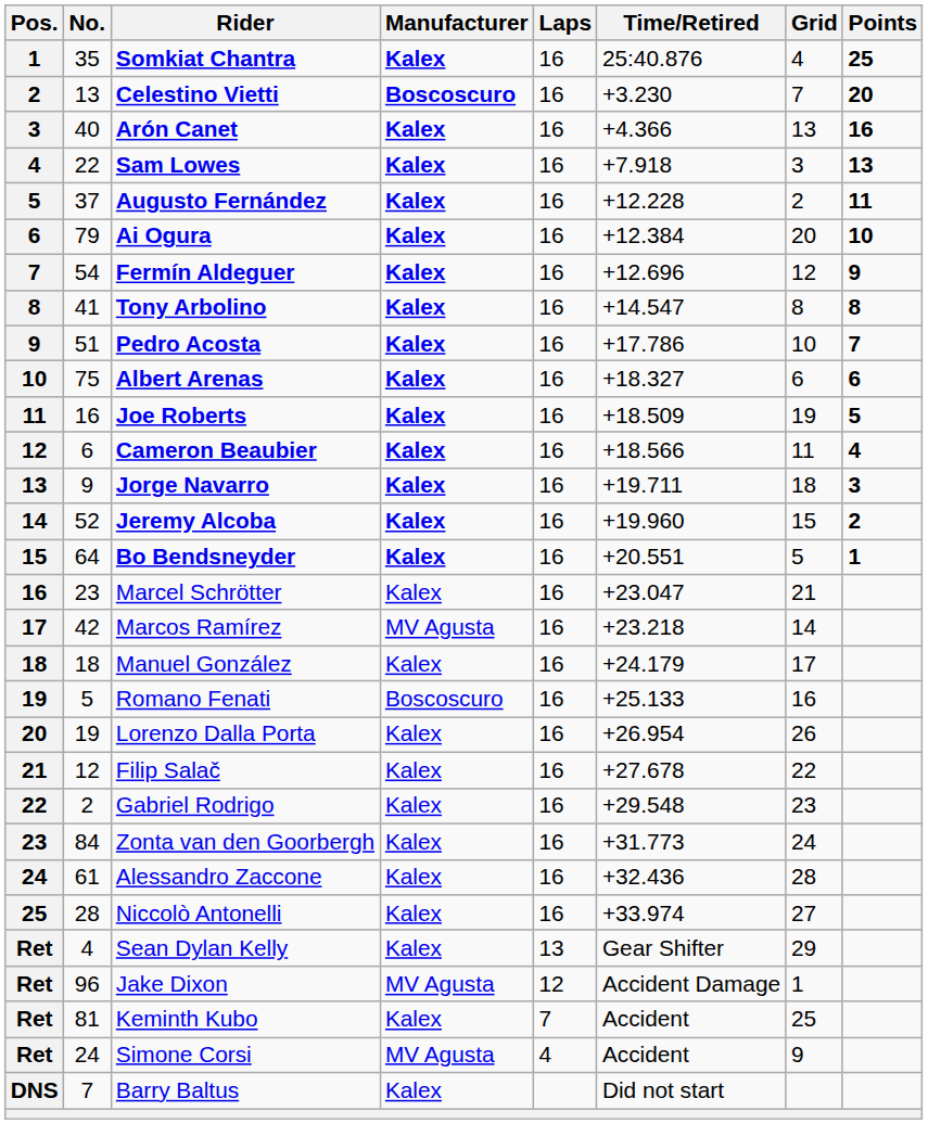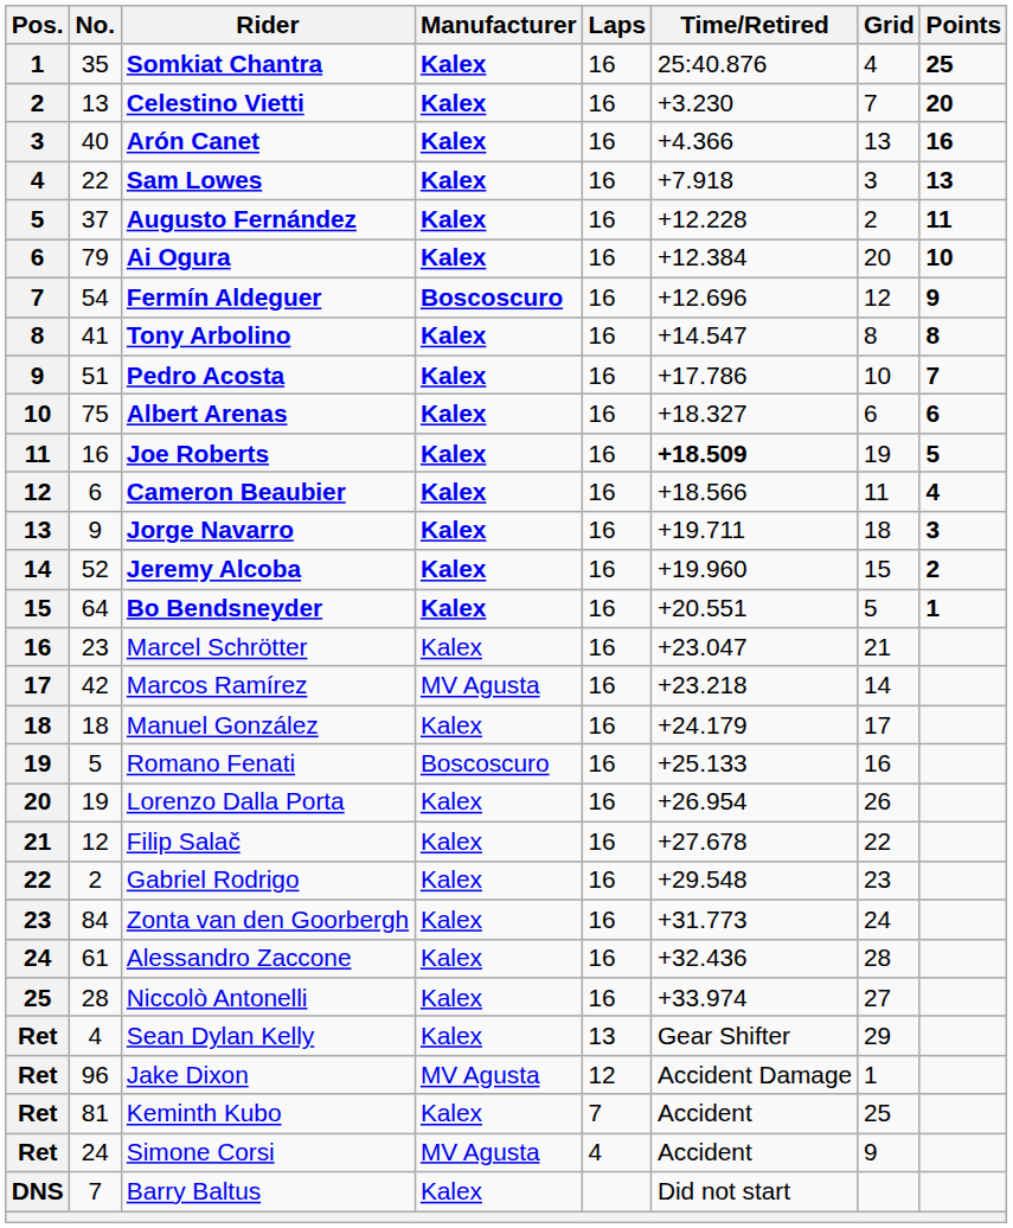 <table class="wikitable" style="font-size: 85%;">
 <tr>
 <th>Pos.</th>
 <th>No.</th>
 <th>Rider</th>
 <th>Manufacturer</th>
 <th>Laps</th>
 <th>Time/Retired</th>
 <th>Grid</th>
 <th>Points</th>
 </tr>
 <tr>
 <th scope="row">1</th>
 <td align="center">35</td>
 <td> <strong><a href='#'>Somkiat Chantra</a></strong></td>
 <td><strong><a href='#'>Kalex</a></strong></td>
 <td>16</td>
 <td>25:40.876</td>
 <td>4</td>
 <td><strong>25</strong></td>
 </tr>
 <tr>
 <th scope="row">2</th>
 <td align="center">13</td>
 <td> <strong><a href='#'>Celestino Vietti</a></strong></td>
-<td><strong><a href='#'>Boscoscuro</a></strong></td>
+<td><strong><a href='#'>Kalex</a></strong></td>
 <td>16</td>
 <td>+3.230</td>
 <td>7</td>
 <td><strong>20</strong></td>
 </tr>
 <tr>
 <th scope="row">3</th>
 <td align="center">40</td>
 <td> <strong><a href='#'>Arón Canet</a></strong></td>
 <td><strong><a href='#'>Kalex</a></strong></td>
 <td>16</td>
 <td>+4.366</td>
 <td>13</td>
 <td><strong>16</strong></td>
 </tr>
 <tr>
 <th scope="row">4</th>
 <td align="center">22</td>
 <td> <strong><a href='#'>Sam Lowes</a></strong></td>
 <td><strong><a href='#'>Kalex</a></strong></td>
 <td>16</td>
 <td>+7.918</td>
 <td>3</td>
 <td><strong>13</strong></td>
 </tr>
 <tr>
 <th scope="row">5</th>
 <td align="center">37</td>
 <td> <strong><a href='#'>Augusto Fernández</a></strong></td>
 <td><strong><a href='#'>Kalex</a></strong></td>
 <td>16</td>
 <td>+12.228</td>
 <td>2</td>
 <td><strong>11</strong></td>
 </tr>
 <tr>
 <th scope="row">6</th>
 <td align="center">79</td>
 <td> <strong><a href='#'>Ai Ogura</a></strong></td>
 <td><strong><a href='#'>Kalex</a></strong></td>
 <td>16</td>
 <td>+12.384</td>
 <td>20</td>
 <td><strong>10</strong></td>
 </tr>
 <tr>
 <th scope="row">7</th>
 <td align="center">54</td>
 <td> <strong><a href='#'>Fermín Aldeguer</a></strong></td>
-<td><strong><a href='#'>Kalex</a></strong></td>
+<td><strong><a href='#'>Boscoscuro</a></strong></td>
 <td>16</td>
 <td>+12.696</td>
 <td>12</td>
 <td><strong>9</strong></td>
 </tr>
 <tr>
 <th scope="row">8</th>
 <td align="center">41</td>
 <td> <strong><a href='#'>Tony Arbolino</a></strong></td>
 <td><strong><a href='#'>Kalex</a></strong></td>
 <td>16</td>
 <td>+14.547</td>
 <td>8</td>
 <td><strong>8</strong></td>
 </tr>
 <tr>
 <th scope="row">9</th>
 <td align="center">51</td>
 <td> <strong><a href='#'>Pedro Acosta</a></strong></td>
 <td><strong><a href='#'>Kalex</a></strong></td>
 <td>16</td>
 <td>+17.786</td>
 <td>10</td>
 <td><strong>7</strong></td>
 </tr>
 <tr>
 <th scope="row">10</th>
 <td align="center">75</td>
 <td> <strong><a href='#'>Albert Arenas</a></strong></td>
 <td><strong><a href='#'>Kalex</a></strong></td>
 <td>16</td>
 <td>+18.327</td>
 <td>6</td>
 <td><strong>6</strong></td>
 </tr>
 <tr>
 <th scope="row">11</th>
 <td align="center">16</td>
 <td> <strong><a href='#'>Joe Roberts</a></strong></td>
 <td><strong><a href='#'>Kalex</a></strong></td>
 <td>16</td>
-<td>+18.509</td>
+<td><strong>+18.509</strong></td>
 <td>19</td>
 <td><strong>5</strong></td>
 </tr>
 <tr>
 <th scope="row">12</th>
 <td align="center">6</td>
 <td> <strong><a href='#'>Cameron Beaubier</a></strong></td>
 <td><strong><a href='#'>Kalex</a></strong></td>
 <td>16</td>
 <td>+18.566</td>
 <td>11</td>
 <td><strong>4</strong></td>
 </tr>
 <tr>
 <th scope="row">13</th>
 <td align="center">9</td>
 <td> <strong><a href='#'>Jorge Navarro</a></strong></td>
 <td><strong><a href='#'>Kalex</a></strong></td>
 <td>16</td>
 <td>+19.711</td>
 <td>18</td>
 <td><strong>3</strong></td>
 </tr>
 <tr>
 <th scope="row">14</th>
 <td align="center">52</td>
 <td> <strong><a href='#'>Jeremy Alcoba</a></strong></td>
 <td><strong><a href='#'>Kalex</a></strong></td>
 <td>16</td>
 <td>+19.960</td>
 <td>15</td>
 <td><strong>2</strong></td>
 </tr>
 <tr>
 <th scope="row">15</th>
 <td align="center">64</td>
 <td> <strong><a href='#'>Bo Bendsneyder</a></strong></td>
 <td><strong><a href='#'>Kalex</a></strong></td>
 <td>16</td>
 <td>+20.551</td>
 <td>5</td>
 <td><strong>1</strong></td>
 </tr>
 <tr>
 <th scope="row">16</th>
 <td align="center">23</td>
 <td> <a href='#'>Marcel Schrötter</a></td>
 <td><a href='#'>Kalex</a></td>
 <td>16</td>
 <td>+23.047</td>
 <td>21</td>
 <td></td>
 </tr>
 <tr>
 <th scope="row">17</th>
 <td align="center">42</td>
 <td> <a href='#'>Marcos Ramírez</a></td>
 <td><a href='#'>MV Agusta</a></td>
 <td>16</td>
 <td>+23.218</td>
 <td>14</td>
 <td></td>
 </tr>
 <tr>
 <th scope="row">18</th>
 <td align="center">18</td>
 <td> <a href='#'>Manuel González</a></td>
 <td><a href='#'>Kalex</a></td>
 <td>16</td>
 <td>+24.179</td>
 <td>17</td>
 <td></td>
 </tr>
 <tr>
 <th scope="row">19</th>
 <td align="center">5</td>
 <td> <a href='#'>Romano Fenati</a></td>
 <td><a href='#'>Boscoscuro</a></td>
 <td>16</td>
 <td>+25.133</td>
 <td>16</td>
 <td></td>
 </tr>
 <tr>
 <th scope="row">20</th>
 <td align="center">19</td>
 <td> <a href='#'>Lorenzo Dalla Porta</a></td>
 <td><a href='#'>Kalex</a></td>
 <td>16</td>
 <td>+26.954</td>
 <td>26</td>
 <td></td>
 </tr>
 <tr>
 <th scope="row">21</th>
 <td align="center">12</td>
 <td> <a href='#'>Filip Salač</a></td>
 <td><a href='#'>Kalex</a></td>
 <td>16</td>
 <td>+27.678</td>
 <td>22</td>
 <td></td>
 </tr>
 <tr>
 <th scope="row">22</th>
 <td align="center">2</td>
 <td> <a href='#'>Gabriel Rodrigo</a></td>
 <td><a href='#'>Kalex</a></td>
 <td>16</td>
 <td>+29.548</td>
 <td>23</td>
 <td></td>
 </tr>
 <tr>
 <th scope="row">23</th>
 <td align="center">84</td>
 <td> <a href='#'>Zonta van den Goorbergh</a></td>
 <td><a href='#'>Kalex</a></td>
 <td>16</td>
 <td>+31.773</td>
 <td>24</td>
 <td></td>
 </tr>
 <tr>
 <th scope="row">24</th>
 <td align="center">61</td>
 <td> <a href='#'>Alessandro Zaccone</a></td>
 <td><a href='#'>Kalex</a></td>
 <td>16</td>
 <td>+32.436</td>
 <td>28</td>
 <td></td>
 </tr>
 <tr>
 <th scope="row">25</th>
 <td align="center">28</td>
 <td> <a href='#'>Niccolò Antonelli</a></td>
 <td><a href='#'>Kalex</a></td>
 <td>16</td>
 <td>+33.974</td>
 <td>27</td>
 <td></td>
 </tr>
 <tr>
 <th scope="row">Ret</th>
 <td align="center">4</td>
 <td> <a href='#'>Sean Dylan Kelly</a></td>
 <td><a href='#'>Kalex</a></td>
 <td>13</td>
 <td>Gear Shifter</td>
 <td>29</td>
 <td></td>
 </tr>
 <tr>
 <th scope="row">Ret</th>
 <td align="center">96</td>
 <td> <a href='#'>Jake Dixon</a></td>
 <td><a href='#'>MV Agusta</a></td>
 <td>12</td>
 <td>Accident Damage</td>
 <td>1</td>
 <td></td>
 </tr>
 <tr>
 <th scope="row">Ret</th>
 <td align="center">81</td>
 <td> <a href='#'>Keminth Kubo</a></td>
 <td><a href='#'>Kalex</a></td>
 <td>7</td>
 <td>Accident</td>
 <td>25</td>
 <td></td>
 </tr>
 <tr>
 <th scope="row">Ret</th>
 <td align="center">24</td>
 <td> <a href='#'>Simone Corsi</a></td>
 <td><a href='#'>MV Agusta</a></td>
 <td>4</td>
 <td>Accident</td>
 <td>9</td>
 <td></td>
 </tr>
 <tr>
 <th scope="row">DNS</th>
 <td align="center">7</td>
 <td> <a href='#'>Barry Baltus</a></td>
 <td><a href='#'>Kalex</a></td>
 <td></td>
 <td>Did not start</td>
 <td></td>
 <td></td>
 </tr>
 <tr>
 <th colspan=8></th>
 </tr>
 </table>
